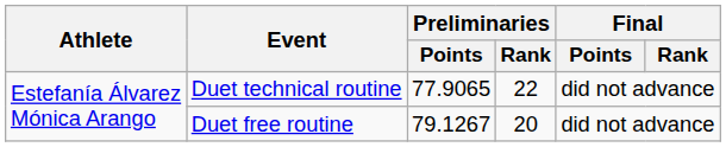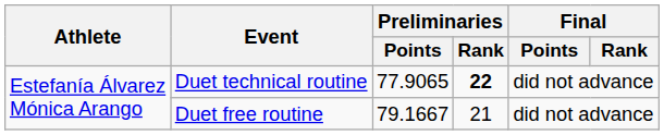 <table class=wikitable style="font-size:90%">
 <tr>
 <th rowspan="2">Athlete</th>
 <th rowspan="2">Event</th>
 <th colspan="2">Preliminaries</th>
 <th colspan="2">Final</th>
 </tr>
 <tr style="font-size:95%">
 <th>Points</th>
 <th>Rank</th>
 <th>Points</th>
 <th>Rank</th>
 </tr>
 <tr align=center>
 <td align=left rowspan=2><a href='#'>Estefanía Álvarez</a><br><a href='#'>Mónica Arango</a></td>
 <td align=left><a href='#'>Duet technical routine</a></td>
 <td>77.9065</td>
-<td>22</td>
+<td><strong>22</strong></td>
 <td colspan=2>did not advance</td>
 </tr>
 <tr align=center>
 <td align=left><a href='#'>Duet free routine</a></td>
-<td>79.1267</td>
-<td>20</td>
+<td>79.1667</td>
+<td>21</td>
 <td colspan=2>did not advance</td>
 </tr>
 </table>
